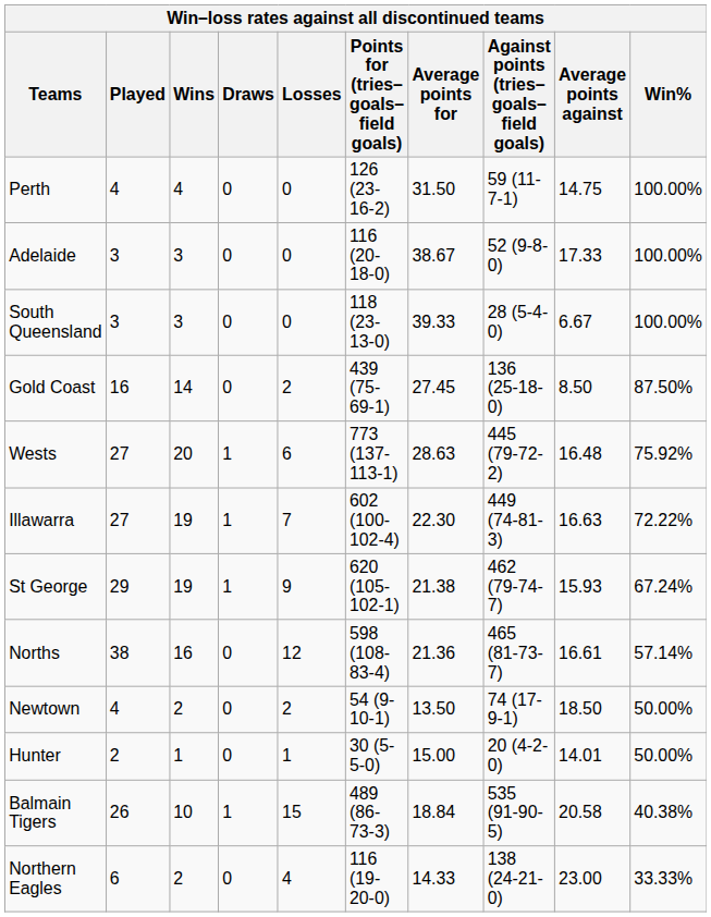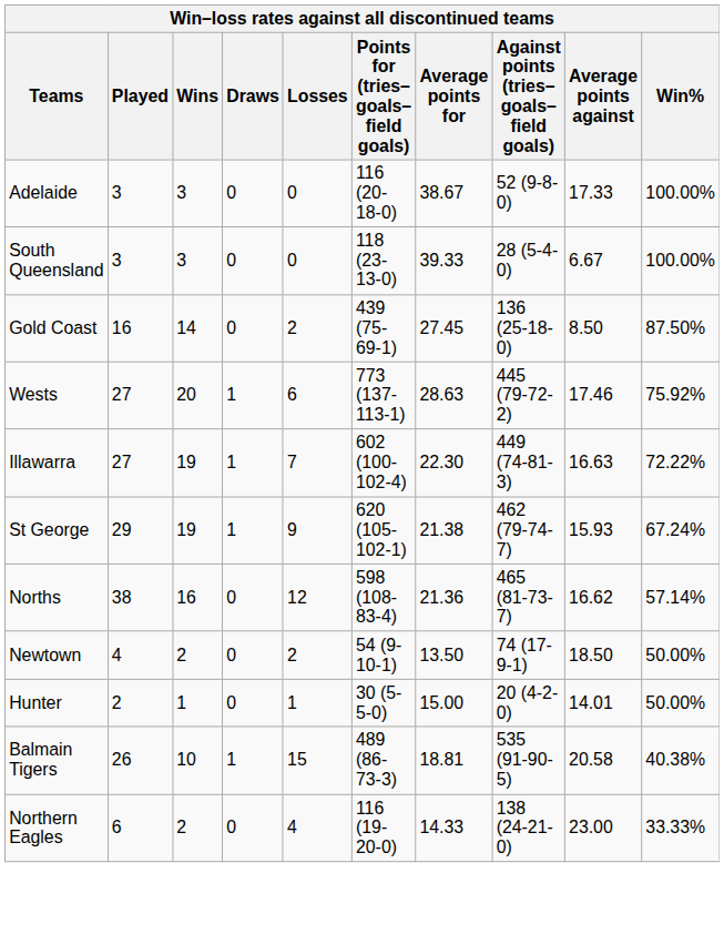 <table class="wikitable sortable" style="margin: 1em auto">
 <tr>
 <th colspan=10>Win–loss rates against all discontinued teams</th>
 </tr>
 <tr>
 <th>Teams</th>
 <th>Played</th>
 <th>Wins</th>
 <th>Draws</th>
 <th>Losses</th>
 <th>Points for (tries–goals–field goals)</th>
 <th>Average points for</th>
 <th>Against points (tries–goals–field goals)</th>
 <th>Average points against</th>
 <th>Win%</th>
-</tr>
-<tr>
-<td>Perth</td>
-<td>4</td>
-<td>4</td>
-<td>0</td>
-<td>0</td>
-<td>126 (23-16-2)</td>
-<td>31.50</td>
-<td>59 (11-7-1)</td>
-<td>14.75</td>
-<td>100.00%</td>
 </tr>
 <tr>
 <td>Adelaide</td>
 <td>3</td>
 <td>3</td>
 <td>0</td>
 <td>0</td>
 <td>116 (20-18-0)</td>
 <td>38.67</td>
 <td>52 (9-8-0)</td>
 <td>17.33</td>
 <td>100.00%</td>
 </tr>
 <tr>
 <td>South Queensland</td>
 <td>3</td>
 <td>3</td>
 <td>0</td>
 <td>0</td>
 <td>118 (23-13-0)</td>
 <td>39.33</td>
 <td>28 (5-4-0)</td>
 <td>6.67</td>
 <td>100.00%</td>
 </tr>
 <tr>
 <td>Gold Coast</td>
 <td>16</td>
 <td>14</td>
 <td>0</td>
 <td>2</td>
 <td>439 (75-69-1)</td>
 <td>27.45</td>
 <td>136 (25-18-0)</td>
 <td>8.50</td>
 <td>87.50%</td>
 </tr>
 <tr>
 <td>Wests</td>
 <td>27</td>
 <td>20</td>
 <td>1</td>
 <td>6</td>
 <td>773 (137-113-1)</td>
 <td>28.63</td>
 <td>445 (79-72-2)</td>
-<td>16.48</td>
+<td>17.46</td>
 <td>75.92%</td>
 </tr>
 <tr>
 <td>Illawarra</td>
 <td>27</td>
 <td>19</td>
 <td>1</td>
 <td>7</td>
 <td>602 (100-102-4)</td>
 <td>22.30</td>
 <td>449 (74-81-3)</td>
 <td>16.63</td>
 <td>72.22%</td>
 </tr>
 <tr>
 <td>St George</td>
 <td>29</td>
 <td>19</td>
 <td>1</td>
 <td>9</td>
 <td>620 (105-102-1)</td>
 <td>21.38</td>
 <td>462 (79-74-7)</td>
 <td>15.93</td>
 <td>67.24%</td>
 </tr>
 <tr>
 <td>Norths</td>
 <td>38</td>
 <td>16</td>
 <td>0</td>
 <td>12</td>
 <td>598 (108-83-4)</td>
 <td>21.36</td>
 <td>465 (81-73-7)</td>
-<td>16.61</td>
+<td>16.62</td>
 <td>57.14%</td>
 </tr>
 <tr>
 <td>Newtown</td>
 <td>4</td>
 <td>2</td>
 <td>0</td>
 <td>2</td>
 <td>54 (9-10-1)</td>
 <td>13.50</td>
 <td>74 (17-9-1)</td>
 <td>18.50</td>
 <td>50.00%</td>
 </tr>
 <tr>
 <td>Hunter</td>
 <td>2</td>
 <td>1</td>
 <td>0</td>
 <td>1</td>
 <td>30 (5-5-0)</td>
 <td>15.00</td>
 <td>20 (4-2-0)</td>
 <td>14.01</td>
 <td>50.00%</td>
 </tr>
 <tr>
 <td>Balmain Tigers</td>
 <td>26</td>
 <td>10</td>
 <td>1</td>
 <td>15</td>
 <td>489 (86-73-3)</td>
-<td>18.84</td>
+<td>18.81</td>
 <td>535 (91-90-5)</td>
 <td>20.58</td>
 <td>40.38%</td>
 </tr>
 <tr>
 <td>Northern Eagles</td>
 <td>6</td>
 <td>2</td>
 <td>0</td>
 <td>4</td>
 <td>116 (19-20-0)</td>
 <td>14.33</td>
 <td>138 (24-21-0)</td>
 <td>23.00</td>
 <td>33.33%</td>
 </tr>
 </table>
